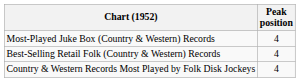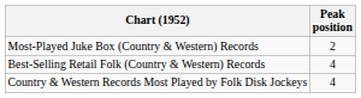 <table class="wikitable">
 <tr>
 <th align="left">Chart (1952)</th>
 <th style="text-align:center;">Peak<br>position</th>
 </tr>
 <tr>
 <td align="left">Most-Played Juke Box (Country & Western) Records</td>
-<td style="text-align:center;">4</td>
+<td style="text-align:center;">2</td>
 </tr>
 <tr>
 <td align=left>Best-Selling Retail Folk (Country & Western) Records</td>
 <td style="text-align:center;">4</td>
 </tr>
 <tr>
 <td align=left>Country & Western Records Most Played by Folk Disk Jockeys</td>
 <td style="text-align:center;">4</td>
 </tr>
 </table>
